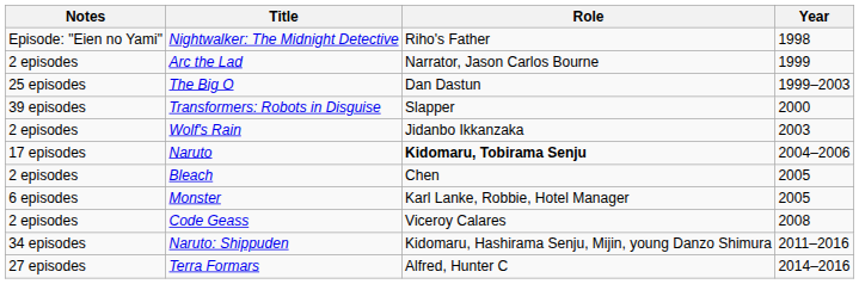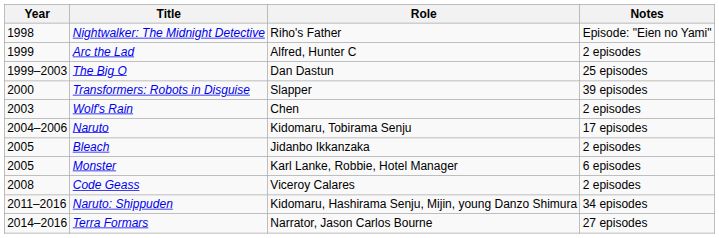 <table class="wikitable sortable plainrowheaders" style="white-space:nowrap">
 <tr>
-<th>Notes</th>
+<th>Year</th>
 <th>Title</th>
 <th>Role</th>
-<th>Year</th>
+<th>Notes</th>
 </tr>
 <tr>
-<td>Episode: "Eien no Yami"</td>
+<td>1998</td>
 <td><em><a href='#'>Nightwalker: The Midnight Detective</a></em></td>
 <td>Riho's Father</td>
-<td>1998</td>
+<td>Episode: "Eien no Yami"</td>
 </tr>
 <tr>
+<td>1999</td>
+<td><em><a href='#'>Arc the Lad</a></em></td>
+<td>Alfred, Hunter C</td>
 <td>2 episodes</td>
-<td><em><a href='#'>Arc the Lad</a></em></td>
-<td>Narrator, Jason Carlos Bourne</td>
-<td>1999</td>
 </tr>
 <tr>
-<td>25 episodes</td>
+<td>1999–2003</td>
 <td><em><a href='#'>The Big O</a></em></td>
 <td>Dan Dastun</td>
-<td>1999–2003</td>
+<td>25 episodes</td>
 </tr>
 <tr>
-<td>39 episodes</td>
+<td>2000</td>
 <td><em><a href='#'>Transformers: Robots in Disguise</a></em></td>
 <td>Slapper</td>
-<td>2000</td>
+<td>39 episodes</td>
 </tr>
 <tr>
+<td>2003</td>
+<td><em><a href='#'>Wolf's Rain</a></em></td>
+<td>Chen</td>
 <td>2 episodes</td>
-<td><em><a href='#'>Wolf's Rain</a></em></td>
-<td>Jidanbo Ikkanzaka</td>
-<td>2003</td>
 </tr>
 <tr>
+<td>2004–2006</td>
+<td><em><a href='#'>Naruto</a></em></td>
+<td>Kidomaru, Tobirama Senju</td>
 <td>17 episodes</td>
-<td><em><a href='#'>Naruto</a></em></td>
-<td><strong>Kidomaru, Tobirama Senju</strong></td>
-<td>2004–2006</td>
 </tr>
 <tr>
+<td>2005</td>
+<td><em><a href='#'>Bleach</a></em></td>
+<td>Jidanbo Ikkanzaka</td>
 <td>2 episodes</td>
-<td><em><a href='#'>Bleach</a></em></td>
-<td>Chen</td>
-<td>2005</td>
 </tr>
 <tr>
-<td>6 episodes</td>
+<td>2005</td>
 <td><em><a href='#'>Monster</a></em></td>
 <td>Karl Lanke, Robbie, Hotel Manager</td>
-<td>2005</td>
+<td>6 episodes</td>
 </tr>
 <tr>
-<td>2 episodes</td>
+<td>2008</td>
 <td><em><a href='#'>Code Geass</a></em></td>
 <td>Viceroy Calares</td>
-<td>2008</td>
+<td>2 episodes</td>
 </tr>
 <tr>
-<td>34 episodes</td>
+<td>2011–2016</td>
 <td><em><a href='#'>Naruto: Shippuden</a></em></td>
 <td>Kidomaru, Hashirama Senju, Mijin, young Danzo Shimura</td>
-<td>2011–2016</td>
+<td>34 episodes</td>
 </tr>
 <tr>
+<td>2014–2016</td>
+<td><em><a href='#'>Terra Formars</a></em></td>
+<td>Narrator, Jason Carlos Bourne</td>
 <td>27 episodes</td>
-<td><em><a href='#'>Terra Formars</a></em></td>
-<td>Alfred, Hunter C</td>
-<td>2014–2016</td>
 </tr>
 </table>
